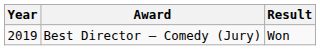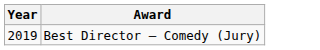 <table class="wikitable">
 <tr>
 <th>Year</th>
 <th>Award</th>
-<th>Result</th>
 </tr>
 <tr>
 <td>2019</td>
 <td>Best Director – Comedy (Jury)</td>
-<td>Won</td>
 </tr>
 </table>
